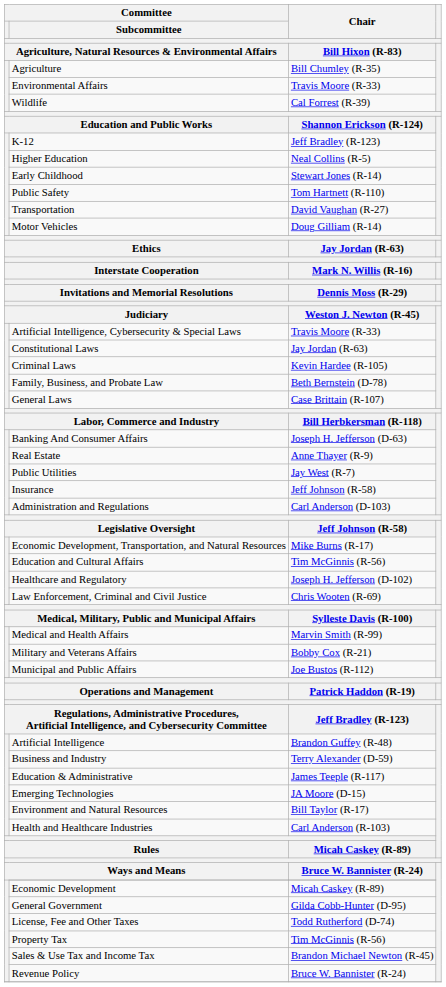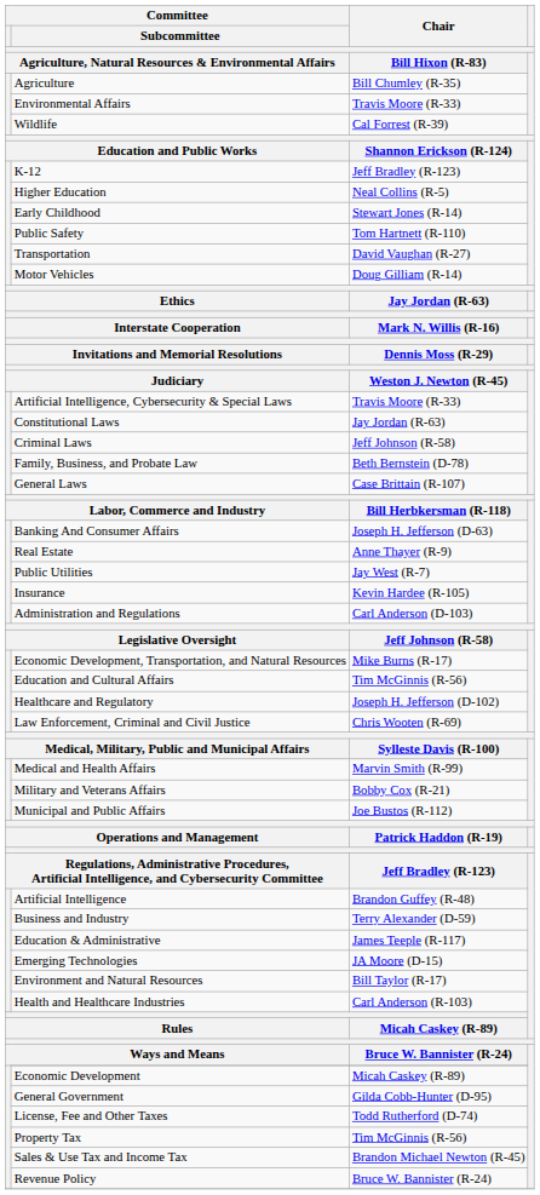 <table class=wikitable>
 <tr>
 <th colspan=2>Committee</th>
 <th rowspan=2>Chair</th>
 <th rowspan=2></th>
 </tr>
 <tr>
 <th></th>
 <th>Subcommittee</th>
 </tr>
 <tr>
 <th colspan=4></th>
 </tr>
 <tr>
 <th colspan=2>Agriculture, Natural Resources & Environmental Affairs</th>
 <th><a href='#'>Bill Hixon</a> (R-83)</th>
 <th rowspan=4></th>
 </tr>
 <tr>
 <th rowspan=3></th>
 <td>Agriculture</td>
 <td><a href='#'>Bill Chumley</a> (R-35)</td>
 </tr>
 <tr>
 <td>Environmental Affairs</td>
 <td><a href='#'>Travis Moore</a> (R-33)</td>
 </tr>
 <tr>
 <td>Wildlife</td>
 <td><a href='#'>Cal Forrest</a> (R-39)</td>
 </tr>
 <tr>
 <th colspan=4></th>
 </tr>
 <tr>
 <th colspan=2>Education and Public Works</th>
 <th><a href='#'>Shannon Erickson</a> (R-124)</th>
 <th rowspan=7></th>
 </tr>
 <tr>
 <th rowspan=6></th>
 <td>K-12</td>
 <td><a href='#'>Jeff Bradley</a> (R-123)</td>
 </tr>
 <tr>
 <td>Higher Education</td>
 <td><a href='#'>Neal Collins</a> (R-5)</td>
 </tr>
 <tr>
 <td>Early Childhood</td>
 <td><a href='#'>Stewart Jones</a> (R-14)</td>
 </tr>
 <tr>
 <td>Public Safety</td>
 <td><a href='#'>Tom Hartnett</a> (R-110)</td>
 </tr>
 <tr>
 <td>Transportation</td>
 <td><a href='#'>David Vaughan</a> (R-27)</td>
 </tr>
 <tr>
 <td>Motor Vehicles</td>
 <td><a href='#'>Doug Gilliam</a> (R-14)</td>
 </tr>
 <tr>
 <th colspan=4></th>
 </tr>
 <tr>
 <th colspan=2>Ethics</th>
 <th><a href='#'>Jay Jordan</a> (R-63)</th>
 <th></th>
 </tr>
 <tr>
 <th colspan=4></th>
 </tr>
 <tr>
 <th colspan=2>Interstate Cooperation</th>
 <th><a href='#'>Mark N. Willis</a> (R-16)</th>
 <th></th>
 </tr>
 <tr>
 <th colspan=4></th>
 </tr>
 <tr>
 <th colspan=2>Invitations and Memorial Resolutions</th>
 <th><a href='#'>Dennis Moss</a> (R-29)</th>
 <th></th>
 </tr>
 <tr>
 <th colspan=4></th>
 </tr>
 <tr>
 <th colspan=2>Judiciary</th>
 <th><a href='#'>Weston J. Newton</a> (R-45)</th>
 <th rowspan=6></th>
 </tr>
 <tr>
 <th rowspan=5></th>
 <td>Artificial Intelligence, Cybersecurity & Special Laws</td>
 <td><a href='#'>Travis Moore</a> (R-33)</td>
 </tr>
 <tr>
 <td>Constitutional Laws</td>
 <td><a href='#'>Jay Jordan</a> (R-63)</td>
 </tr>
 <tr>
 <td>Criminal Laws</td>
-<td><a href='#'>Kevin Hardee</a> (R-105)</td>
+<td><a href='#'>Jeff Johnson</a> (R-58)</td>
 </tr>
 <tr>
 <td>Family, Business, and Probate Law</td>
 <td><a href='#'>Beth Bernstein</a> (D-78)</td>
 </tr>
 <tr>
 <td>General Laws</td>
 <td><a href='#'>Case Brittain</a> (R-107)</td>
 </tr>
 <tr>
 <th colspan=4></th>
 </tr>
 <tr>
 <th colspan=2>Labor, Commerce and Industry</th>
 <th><a href='#'>Bill Herbkersman</a> (R-118)</th>
 <th rowspan=6></th>
 </tr>
 <tr>
 <th rowspan=5></th>
 <td>Banking And Consumer Affairs</td>
 <td><a href='#'>Joseph H. Jefferson</a> (D-63)</td>
 </tr>
 <tr>
 <td>Real Estate</td>
 <td><a href='#'>Anne Thayer</a> (R-9)</td>
 </tr>
 <tr>
 <td>Public Utilities</td>
 <td><a href='#'>Jay West</a> (R-7)</td>
 </tr>
 <tr>
 <td>Insurance</td>
-<td><a href='#'>Jeff Johnson</a> (R-58)</td>
+<td><a href='#'>Kevin Hardee</a> (R-105)</td>
 </tr>
 <tr>
 <td>Administration and Regulations</td>
 <td><a href='#'>Carl Anderson</a> (D-103)</td>
 </tr>
 <tr>
 <th colspan=4></th>
 </tr>
 <tr>
 <th colspan=2>Legislative Oversight</th>
 <th><a href='#'>Jeff Johnson</a> (R-58)</th>
 <th rowspan=5></th>
 </tr>
 <tr>
 <th rowspan=4></th>
 <td>Economic Development, Transportation, and Natural Resources</td>
 <td><a href='#'>Mike Burns</a> (R-17)</td>
 </tr>
 <tr>
 <td>Education and Cultural Affairs</td>
 <td><a href='#'>Tim McGinnis</a> (R-56)</td>
 </tr>
 <tr>
 <td>Healthcare and Regulatory</td>
 <td><a href='#'>Joseph H. Jefferson</a> (D-102)</td>
 </tr>
 <tr>
 <td>Law Enforcement, Criminal and Civil Justice</td>
 <td><a href='#'>Chris Wooten</a> (R-69)</td>
 </tr>
 <tr>
 <th colspan=4></th>
 </tr>
 <tr>
 <th colspan=2>Medical, Military, Public and Municipal Affairs</th>
 <th><a href='#'>Sylleste Davis</a> (R-100)</th>
 <th rowspan=4></th>
 </tr>
 <tr>
 <th rowspan=3></th>
 <td>Medical and Health Affairs</td>
 <td><a href='#'>Marvin Smith</a> (R-99)</td>
 </tr>
 <tr>
 <td>Military and Veterans Affairs</td>
 <td><a href='#'>Bobby Cox</a> (R-21)</td>
 </tr>
 <tr>
 <td>Municipal and Public Affairs</td>
 <td><a href='#'>Joe Bustos</a> (R-112)</td>
 </tr>
 <tr>
 <th colspan=4></th>
 </tr>
 <tr>
 <th colspan=2>Operations and Management</th>
 <th><a href='#'>Patrick Haddon</a> (R-19)</th>
 <th></th>
 </tr>
 <tr>
 <th colspan=4></th>
 </tr>
 <tr>
 <th colspan=2>Regulations, Administrative Procedures,<br>Artificial Intelligence, and Cybersecurity Committee</th>
 <th><a href='#'>Jeff Bradley</a> (R-123)</th>
 <th rowspan=9></th>
 </tr>
 <tr>
 <th rowspan=6></th>
 <td>Artificial Intelligence</td>
 <td><a href='#'>Brandon Guffey</a> (R-48)</td>
 </tr>
 <tr>
 <td>Business and Industry</td>
 <td><a href='#'>Terry Alexander</a> (D-59)</td>
 </tr>
 <tr>
 <td>Education & Administrative</td>
 <td><a href='#'>James Teeple</a> (R-117)</td>
 </tr>
 <tr>
 <td>Emerging Technologies</td>
 <td><a href='#'>JA Moore</a> (D-15)</td>
 </tr>
 <tr>
 <td>Environment and Natural Resources</td>
 <td><a href='#'>Bill Taylor</a> (R-17)</td>
 </tr>
 <tr>
 <td>Health and Healthcare Industries</td>
 <td><a href='#'>Carl Anderson</a> (R-103)</td>
 </tr>
 <tr>
 <th colspan=4></th>
 </tr>
 <tr>
 <th colspan=2>Rules</th>
 <th><a href='#'>Micah Caskey</a> (R-89)</th>
 </tr>
 <tr>
 <th colspan=4></th>
 </tr>
 <tr>
 <th colspan=2>Ways and Means</th>
 <th><a href='#'>Bruce W. Bannister</a> (R-24)</th>
 <th rowspan=8></th>
 </tr>
 <tr>
 <th rowspan=7></th>
 </tr>
 <tr>
 <td>Economic Development</td>
 <td><a href='#'>Micah Caskey</a> (R-89)</td>
 </tr>
 <tr>
 <td>General Government</td>
 <td><a href='#'>Gilda Cobb-Hunter</a> (D-95)</td>
 </tr>
 <tr>
 <td>License, Fee and Other Taxes</td>
 <td><a href='#'>Todd Rutherford</a> (D-74)</td>
 </tr>
 <tr>
 <td>Property Tax</td>
 <td><a href='#'>Tim McGinnis</a> (R-56)</td>
 </tr>
 <tr>
 <td>Sales & Use Tax and Income Tax</td>
 <td><a href='#'>Brandon Michael Newton</a> (R-45)</td>
 </tr>
 <tr>
 <td>Revenue Policy</td>
 <td><a href='#'>Bruce W. Bannister</a> (R-24)</td>
 </tr>
 <tr>
 </tr>
 </table>
